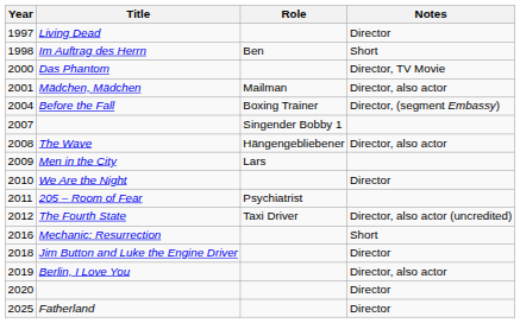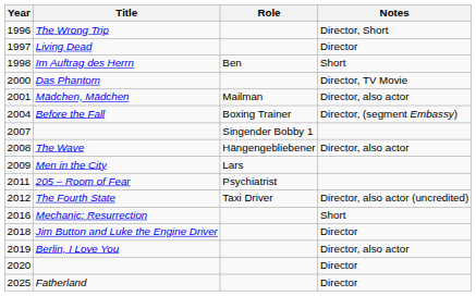 <table class="wikitable">
 <tr>
 <th>Year</th>
 <th>Title</th>
 <th>Role</th>
 <th>Notes</th>
+</tr>
+<tr>
+<td>1996</td>
+<td><em><a href='#'>The Wrong Trip</a></em></td>
+<td></td>
+<td>Director, Short</td>
 </tr>
 <tr>
 <td>1997</td>
 <td><em><a href='#'>Living Dead</a></em></td>
 <td></td>
 <td>Director</td>
 </tr>
 <tr>
 <td>1998</td>
 <td><em><a href='#'>Im Auftrag des Herrn</a></em></td>
 <td>Ben</td>
 <td>Short</td>
 </tr>
 <tr>
 <td>2000</td>
 <td><em><a href='#'>Das Phantom</a></em></td>
 <td></td>
 <td>Director, TV Movie</td>
 </tr>
 <tr>
 <td>2001</td>
 <td><em><a href='#'>Mädchen, Mädchen</a></em></td>
 <td>Mailman</td>
 <td>Director, also actor</td>
 </tr>
 <tr>
 <td>2004</td>
 <td><em><a href='#'>Before the Fall</a></em></td>
 <td>Boxing Trainer</td>
 <td>Director, (segment <em>Embassy</em>)</td>
 </tr>
 <tr>
 <td>2007</td>
 <td><em></em></td>
 <td>Singender Bobby 1</td>
 <td></td>
 </tr>
 <tr>
 <td>2008</td>
 <td><em><a href='#'>The Wave</a></em></td>
 <td>Hängengebliebener</td>
 <td>Director, also actor</td>
 </tr>
 <tr>
 <td>2009</td>
 <td><em><a href='#'>Men in the City</a></em></td>
 <td>Lars</td>
 <td></td>
 </tr>
 <tr>
-<td>2010</td>
-<td><em><a href='#'>We Are the Night</a></em></td>
-<td></td>
-<td>Director</td>
-</tr>
-<tr>
 <td>2011</td>
 <td><em><a href='#'>205 – Room of Fear</a></em></td>
 <td>Psychiatrist</td>
 <td></td>
 </tr>
 <tr>
 <td>2012</td>
 <td><em><a href='#'>The Fourth State</a></em></td>
 <td>Taxi Driver</td>
 <td>Director, also actor (uncredited)</td>
 </tr>
 <tr>
 <td>2016</td>
 <td><em><a href='#'>Mechanic: Resurrection</a></em></td>
 <td></td>
 <td>Short</td>
 </tr>
 <tr>
 <td>2018</td>
 <td><em><a href='#'>Jim Button and Luke the Engine Driver</a></em></td>
 <td></td>
 <td>Director</td>
 </tr>
 <tr>
 <td>2019</td>
 <td><em><a href='#'>Berlin, I Love You</a></em></td>
 <td></td>
 <td>Director, also actor</td>
 </tr>
 <tr>
 <td>2020</td>
 <td><em></em></td>
 <td></td>
 <td>Director</td>
 </tr>
 <tr>
 <td>2025</td>
 <td><em>Fatherland</em></td>
 <td></td>
 <td>Director</td>
 </tr>
 </table>
